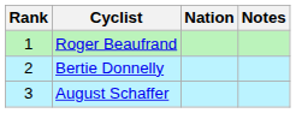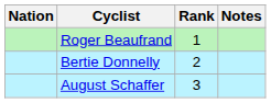 <table class="wikitable sortable" style="text-align:center;">
 <tr>
+<th>Nation</th>
+<th>Cyclist</th>
 <th>Rank</th>
-<th>Cyclist</th>
-<th>Nation</th>
 <th>Notes</th>
 </tr>
 <tr bgcolor=bbf3bb>
+<td align=left></td>
+<td align=left><a href='#'>Roger Beaufrand</a></td>
 <td>1</td>
-<td align=left><a href='#'>Roger Beaufrand</a></td>
-<td align=left></td>
 <td></td>
 </tr>
 <tr bgcolor=bbf3ff>
+<td align=left></td>
+<td align=left><a href='#'>Bertie Donnelly</a></td>
 <td>2</td>
-<td align=left><a href='#'>Bertie Donnelly</a></td>
-<td align=left></td>
 <td></td>
 </tr>
 <tr bgcolor=bbf3ff>
+<td align=left></td>
+<td align=left><a href='#'>August Schaffer</a></td>
 <td>3</td>
-<td align=left><a href='#'>August Schaffer</a></td>
-<td align=left></td>
 <td></td>
 </tr>
 </table>
